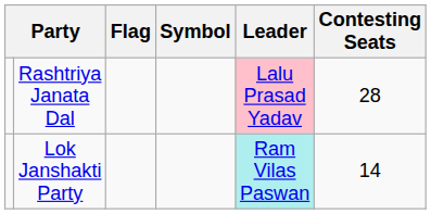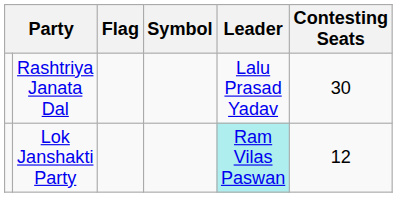 <table class="wikitable " width="50%" style="text-align:center">
 <tr>
 <th colspan="2">Party</th>
 <th>Flag</th>
 <th>Symbol</th>
 <th>Leader</th>
 <th>Contesting Seats</th>
 </tr>
 <tr>
 <td></td>
 <td><a href='#'>Rashtriya Janata Dal</a></td>
 <td></td>
 <td></td>
-<td style="background: pink;"><a href='#'>Lalu Prasad Yadav</a></td>
-<td>28</td>
+<td><a href='#'>Lalu Prasad Yadav</a></td>
+<td>30</td>
 </tr>
 <tr>
 <td></td>
 <td><a href='#'>Lok Janshakti Party</a></td>
 <td></td>
 <td></td>
 <td style="background: paleturquoise;"><a href='#'>Ram Vilas Paswan</a></td>
-<td>14</td>
+<td>12</td>
 </tr>
 </table>
